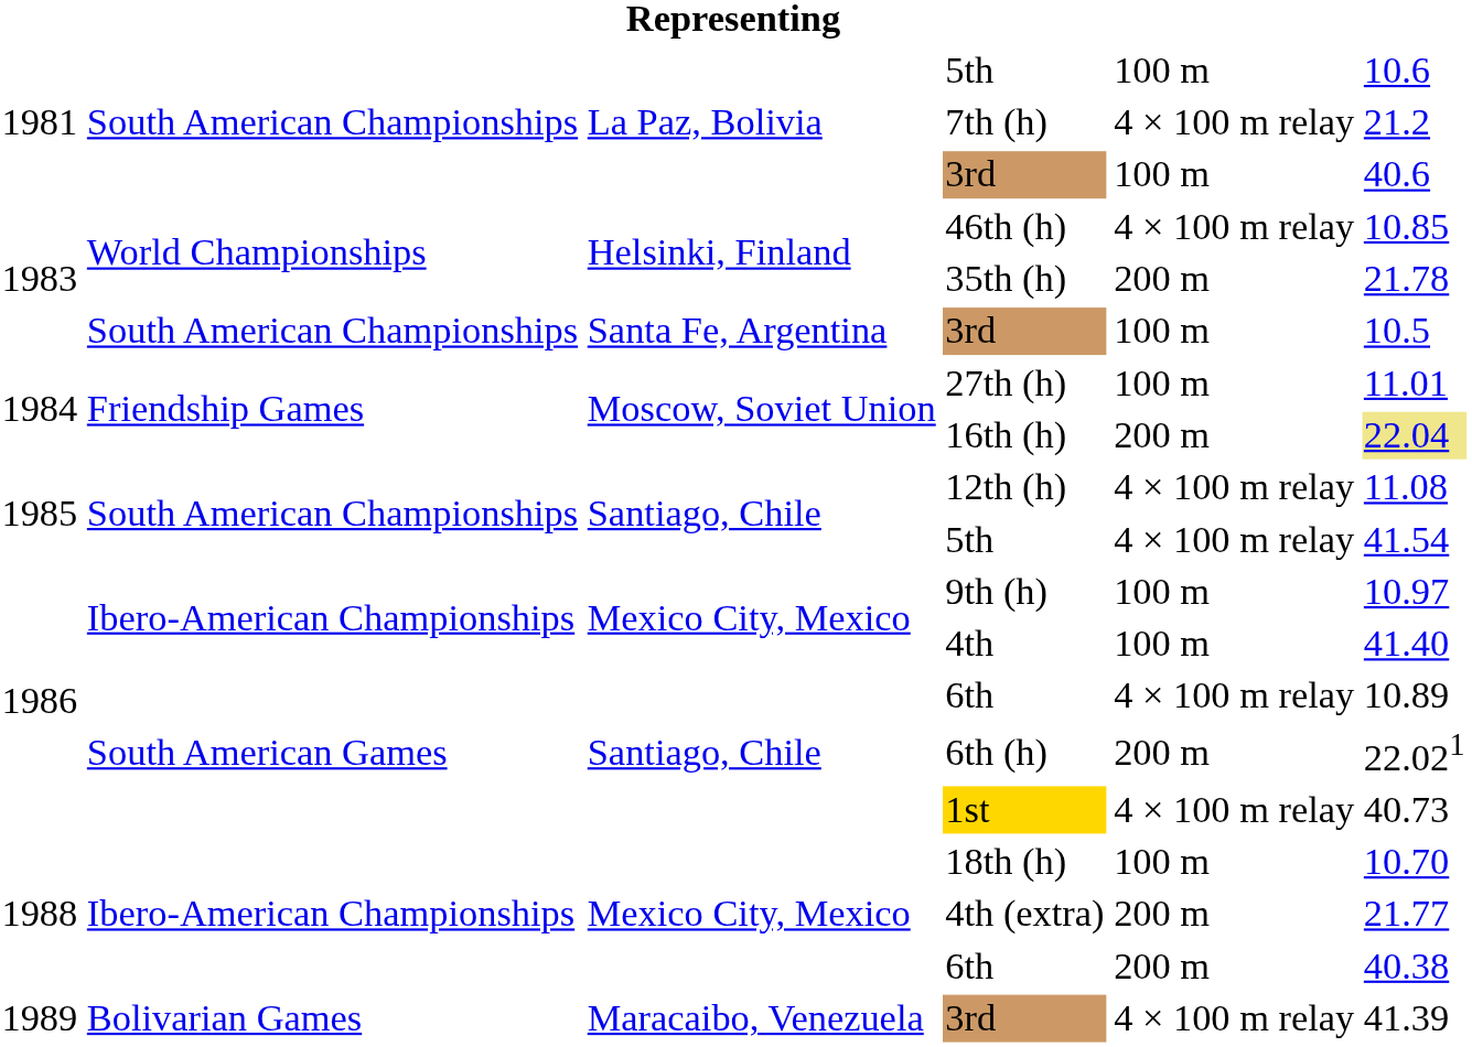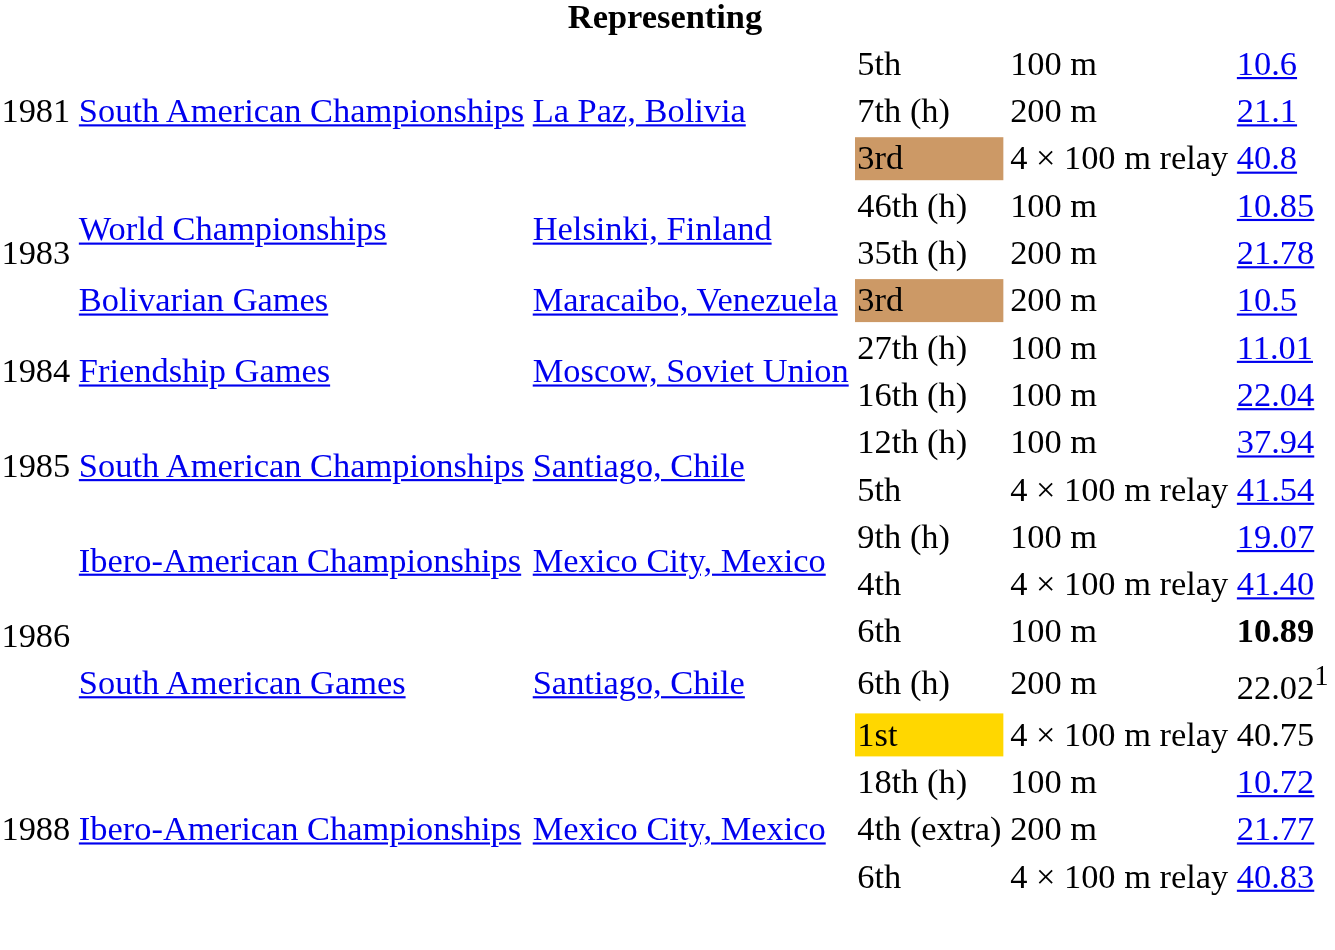 <table>
 <tr>
 <th colspan="6">Representing </th>
 </tr>
 <tr>
 <td rowspan=3>1981</td>
 <td rowspan=3><a href='#'>South American Championships</a></td>
 <td rowspan=3><a href='#'>La Paz, Bolivia</a></td>
 <td>5th</td>
 <td>100 m</td>
 <td><a href='#'>10.6</a></td>
 </tr>
 <tr>
 <td>7th (h)</td>
-<td>4 × 100 m relay</td>
-<td><a href='#'>21.2</a></td>
+<td>200 m</td>
+<td><a href='#'>21.1</a></td>
 </tr>
 <tr>
 <td bgcolor=cc9966>3rd</td>
-<td>100 m</td>
-<td><a href='#'>40.6</a></td>
+<td>4 × 100 m relay</td>
+<td><a href='#'>40.8</a></td>
 </tr>
 <tr>
 <td rowspan=3>1983</td>
 <td rowspan=2><a href='#'>World Championships</a></td>
 <td rowspan=2><a href='#'>Helsinki, Finland</a></td>
 <td>46th (h)</td>
-<td>4 × 100 m relay</td>
+<td>100 m</td>
 <td><a href='#'>10.85</a></td>
 </tr>
 <tr>
 <td>35th (h)</td>
 <td>200 m</td>
 <td><a href='#'>21.78</a></td>
 </tr>
 <tr>
-<td><a href='#'>South American Championships</a></td>
-<td><a href='#'>Santa Fe, Argentina</a></td>
+<td><a href='#'>Bolivarian Games</a></td>
+<td><a href='#'>Maracaibo, Venezuela</a></td>
 <td bgcolor=cc9966>3rd</td>
-<td>100 m</td>
+<td>200 m</td>
 <td><a href='#'>10.5</a></td>
 </tr>
 <tr>
 <td rowspan=2>1984</td>
 <td rowspan=2><a href='#'>Friendship Games</a></td>
 <td rowspan=2><a href='#'>Moscow, Soviet Union</a></td>
 <td>27th (h)</td>
 <td>100 m</td>
 <td><a href='#'>11.01</a></td>
 </tr>
 <tr>
 <td>16th (h)</td>
-<td>200 m</td>
-<td style="background: khaki;"><a href='#'>22.04</a></td>
+<td>100 m</td>
+<td><a href='#'>22.04</a></td>
 </tr>
 <tr>
 <td rowspan=2>1985</td>
 <td rowspan=2><a href='#'>South American Championships</a></td>
 <td rowspan=2><a href='#'>Santiago, Chile</a></td>
 <td>12th (h)</td>
-<td>4 × 100 m relay</td>
-<td><a href='#'>11.08</a></td>
+<td>100 m</td>
+<td><a href='#'>37.94</a></td>
 </tr>
 <tr>
 <td>5th</td>
 <td>4 × 100 m relay</td>
 <td><a href='#'>41.54</a></td>
 </tr>
 <tr>
 <td rowspan=5>1986</td>
 <td rowspan=2><a href='#'>Ibero-American Championships</a></td>
 <td rowspan=2><a href='#'>Mexico City, Mexico</a></td>
 <td>9th (h)</td>
 <td>100 m</td>
-<td><a href='#'>10.97</a></td>
+<td><a href='#'>19.07</a></td>
 </tr>
 <tr>
 <td>4th</td>
-<td>100 m</td>
+<td>4 × 100 m relay</td>
 <td><a href='#'>41.40</a></td>
 </tr>
 <tr>
 <td rowspan=3><a href='#'>South American Games</a></td>
 <td rowspan=3><a href='#'>Santiago, Chile</a></td>
 <td>6th</td>
-<td>4 × 100 m relay</td>
-<td>10.89</td>
+<td>100 m</td>
+<td><strong>10.89</strong></td>
 </tr>
 <tr>
 <td>6th (h)</td>
 <td>200 m</td>
 <td>22.02<sup>1</sup></td>
 </tr>
 <tr>
 <td bgcolor=gold>1st</td>
 <td>4 × 100 m relay</td>
-<td>40.73</td>
+<td>40.75</td>
 </tr>
 <tr>
 <td rowspan=3>1988</td>
 <td rowspan=3><a href='#'>Ibero-American Championships</a></td>
 <td rowspan=3><a href='#'>Mexico City, Mexico</a></td>
 <td>18th (h)</td>
 <td>100 m</td>
-<td><a href='#'>10.70</a></td>
+<td><a href='#'>10.72</a></td>
 </tr>
 <tr>
 <td>4th (extra)</td>
 <td>200 m</td>
 <td><a href='#'>21.77</a></td>
 </tr>
 <tr>
 <td>6th</td>
-<td>200 m</td>
-<td><a href='#'>40.38</a></td>
-</tr>
-<tr>
-<td>1989</td>
-<td><a href='#'>Bolivarian Games</a></td>
-<td><a href='#'>Maracaibo, Venezuela</a></td>
-<td bgcolor=cc9966>3rd</td>
 <td>4 × 100 m relay</td>
-<td>41.39</td>
+<td><a href='#'>40.83</a></td>
 </tr>
 </table>
